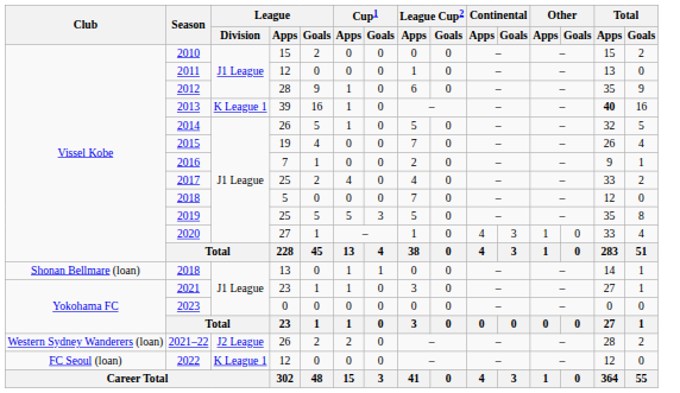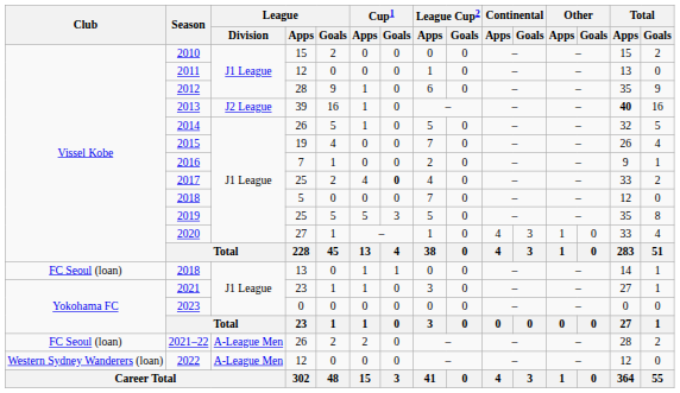 <table class="wikitable" style="text-align:center;">
 <tr>
 <th rowspan="2">Club</th>
 <th rowspan="2">Season</th>
 <th colspan="3">League</th>
 <th colspan="2">Cup<sup><a href='#'>1</a></sup></th>
 <th colspan="2">League Cup<sup><a href='#'>2</a></sup></th>
 <th colspan="2">Continental</th>
 <th colspan="2">Other</th>
 <th colspan="2">Total</th>
 </tr>
 <tr>
 <th>Division</th>
 <th>Apps</th>
 <th>Goals</th>
 <th>Apps</th>
 <th>Goals</th>
 <th>Apps</th>
 <th>Goals</th>
 <th>Apps</th>
 <th>Goals</th>
 <th>Apps</th>
 <th>Goals</th>
 <th>Apps</th>
 <th>Goals</th>
 </tr>
 <tr>
 <td rowspan="12"><a href='#'>Vissel Kobe</a></td>
 <td><a href='#'>2010</a></td>
 <td rowspan="3"><a href='#'>J1 League</a></td>
 <td>15</td>
 <td>2</td>
 <td>0</td>
 <td>0</td>
 <td>0</td>
 <td>0</td>
 <td colspan="2">–</td>
 <td colspan="2">–</td>
 <td>15</td>
 <td>2</td>
 </tr>
 <tr>
 <td><a href='#'>2011</a></td>
 <td>12</td>
 <td>0</td>
 <td>0</td>
 <td>0</td>
 <td>1</td>
 <td>0</td>
 <td colspan="2">–</td>
 <td colspan="2">–</td>
 <td>13</td>
 <td>0</td>
 </tr>
 <tr>
 <td><a href='#'>2012</a></td>
 <td>28</td>
 <td>9</td>
 <td>1</td>
 <td>0</td>
 <td>6</td>
 <td>0</td>
 <td colspan="2">–</td>
 <td colspan="2">–</td>
 <td>35</td>
 <td>9</td>
 </tr>
 <tr>
 <td><a href='#'>2013</a></td>
-<td><a href='#'>K League 1</a></td>
+<td><a href='#'>J2 League</a></td>
 <td>39</td>
 <td>16</td>
 <td>1</td>
 <td>0</td>
 <td colspan="2">–</td>
 <td colspan="2">–</td>
 <td colspan="2">–</td>
 <td><strong>40</strong></td>
 <td>16</td>
 </tr>
 <tr>
 <td><a href='#'>2014</a></td>
 <td rowspan="7">J1 League</td>
 <td>26</td>
 <td>5</td>
 <td>1</td>
 <td>0</td>
 <td>5</td>
 <td>0</td>
 <td colspan="2">–</td>
 <td colspan="2">–</td>
 <td>32</td>
 <td>5</td>
 </tr>
 <tr>
 <td><a href='#'>2015</a></td>
 <td>19</td>
 <td>4</td>
 <td>0</td>
 <td>0</td>
 <td>7</td>
 <td>0</td>
 <td colspan="2">–</td>
 <td colspan="2">–</td>
 <td>26</td>
 <td>4</td>
 </tr>
 <tr>
 <td><a href='#'>2016</a></td>
 <td>7</td>
 <td>1</td>
 <td>0</td>
 <td>0</td>
 <td>2</td>
 <td>0</td>
 <td colspan="2">–</td>
 <td colspan="2">–</td>
 <td>9</td>
 <td>1</td>
 </tr>
 <tr>
 <td><a href='#'>2017</a></td>
 <td>25</td>
 <td>2</td>
 <td>4</td>
-<td>0</td>
+<td><strong>0</strong></td>
 <td>4</td>
 <td>0</td>
 <td colspan="2">–</td>
 <td colspan="2">–</td>
 <td>33</td>
 <td>2</td>
 </tr>
 <tr>
 <td><a href='#'>2018</a></td>
 <td>5</td>
 <td>0</td>
 <td>0</td>
 <td>0</td>
 <td>7</td>
 <td>0</td>
 <td colspan="2">–</td>
 <td colspan="2">–</td>
 <td>12</td>
 <td>0</td>
 </tr>
 <tr>
 <td><a href='#'>2019</a></td>
 <td>25</td>
 <td>5</td>
 <td>5</td>
 <td>3</td>
 <td>5</td>
 <td>0</td>
 <td colspan="2">–</td>
 <td colspan="2">–</td>
 <td>35</td>
 <td>8</td>
 </tr>
 <tr>
 <td><a href='#'>2020</a></td>
 <td>27</td>
 <td>1</td>
 <td colspan="2">–</td>
 <td>1</td>
 <td>0</td>
 <td>4</td>
 <td>3</td>
 <td>1</td>
 <td>0</td>
 <td>33</td>
 <td>4</td>
 </tr>
 <tr>
 <th colspan="2">Total</th>
 <th>228</th>
 <th>45</th>
 <th>13</th>
 <th>4</th>
 <th>38</th>
 <th>0</th>
 <th>4</th>
 <th>3</th>
 <th>1</th>
 <th>0</th>
 <th>283</th>
 <th>51</th>
 </tr>
 <tr>
-<td><a href='#'>Shonan Bellmare</a> (loan)</td>
+<td><a href='#'>FC Seoul</a> (loan)</td>
 <td><a href='#'>2018</a></td>
 <td rowspan="3">J1 League</td>
 <td>13</td>
 <td>0</td>
 <td>1</td>
 <td>1</td>
 <td>0</td>
 <td>0</td>
 <td colspan="2">–</td>
 <td colspan="2">–</td>
 <td>14</td>
 <td>1</td>
 </tr>
 <tr>
 <td rowspan="3"><a href='#'>Yokohama FC</a></td>
 <td><a href='#'>2021</a></td>
 <td>23</td>
 <td>1</td>
 <td>1</td>
 <td>0</td>
 <td>3</td>
 <td>0</td>
 <td colspan="2">–</td>
 <td colspan="2">–</td>
 <td>27</td>
 <td>1</td>
 </tr>
 <tr>
 <td><a href='#'>2023</a></td>
 <td>0</td>
 <td>0</td>
 <td>0</td>
 <td>0</td>
 <td>0</td>
 <td>0</td>
 <td colspan="2">–</td>
 <td colspan="2">–</td>
 <td>0</td>
 <td>0</td>
 </tr>
 <tr>
 <th colspan="2">Total</th>
 <th>23</th>
 <th>1</th>
 <th>1</th>
 <th>0</th>
 <th>3</th>
 <th>0</th>
 <th>0</th>
 <th>0</th>
 <th>0</th>
 <th>0</th>
 <th>27</th>
 <th>1</th>
 </tr>
 <tr>
-<td><a href='#'>Western Sydney Wanderers</a> (loan)</td>
+<td><a href='#'>FC Seoul</a> (loan)</td>
 <td><a href='#'>2021–22</a></td>
-<td><a href='#'>J2 League</a></td>
+<td><a href='#'>A-League Men</a></td>
 <td>26</td>
 <td>2</td>
 <td>2</td>
 <td>0</td>
 <td colspan="2">–</td>
 <td colspan="2">–</td>
 <td colspan="2">–</td>
 <td>28</td>
 <td>2</td>
 </tr>
 <tr>
-<td><a href='#'>FC Seoul</a> (loan)</td>
+<td><a href='#'>Western Sydney Wanderers</a> (loan)</td>
 <td><a href='#'>2022</a></td>
-<td><a href='#'>K League 1</a></td>
+<td><a href='#'>A-League Men</a></td>
 <td>12</td>
 <td>0</td>
 <td>0</td>
 <td>0</td>
 <td colspan="2">–</td>
 <td colspan="2">–</td>
 <td colspan="2">–</td>
 <td>12</td>
 <td>0</td>
 </tr>
 <tr>
 <th colspan="3">Career Total</th>
 <th>302</th>
 <th>48</th>
 <th>15</th>
 <th>3</th>
 <th>41</th>
 <th>0</th>
 <th>4</th>
 <th>3</th>
 <th>1</th>
 <th>0</th>
 <th>364</th>
 <th>55</th>
 </tr>
 </table>
